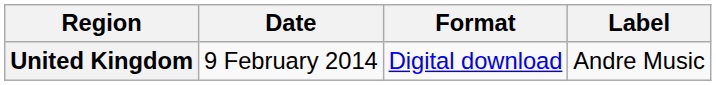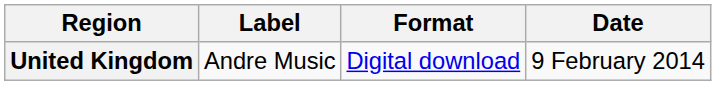 <table class="wikitable plainrowheaders">
 <tr>
 <th>Region</th>
+<th>Label</th>
+<th>Format</th>
 <th>Date</th>
-<th>Format</th>
-<th>Label</th>
 </tr>
 <tr>
 <th scope="row">United Kingdom</th>
+<td>Andre Music</td>
+<td><a href='#'>Digital download</a></td>
 <td>9 February 2014</td>
-<td><a href='#'>Digital download</a></td>
-<td>Andre Music</td>
 </tr>
 </table>
